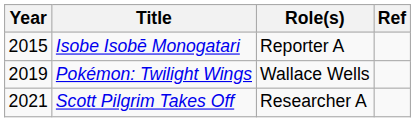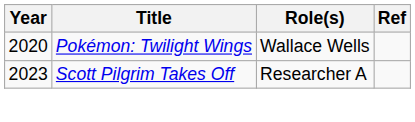 <table class="wikitable">
 <tr>
 <th>Year</th>
 <th>Title</th>
 <th>Role(s)</th>
 <th>Ref</th>
 </tr>
 <tr>
-<td>2015</td>
-<td><em><a href='#'>Isobe Isobē Monogatari</a></em></td>
-<td>Reporter A</td>
-<td></td>
-</tr>
-<tr>
-<td>2019</td>
+<td>2020</td>
 <td><em><a href='#'>Pokémon: Twilight Wings</a></em></td>
 <td>Wallace Wells</td>
 <td></td>
 </tr>
 <tr>
-<td>2021</td>
+<td>2023</td>
 <td><em><a href='#'>Scott Pilgrim Takes Off</a></em></td>
 <td>Researcher A</td>
 <td></td>
 </tr>
 </table>
